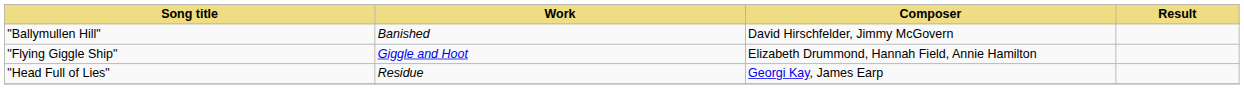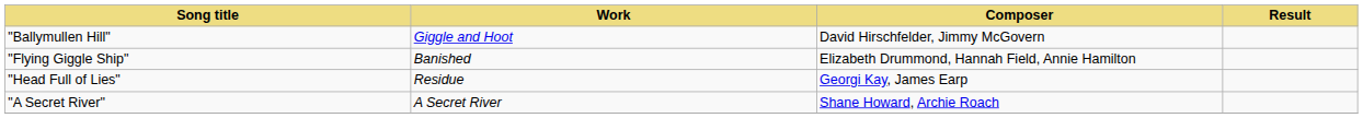 <table class="wikitable" width=100%>
 <tr>
 <th style="width:30%;background:#EEDD82;">Song title</th>
 <th style="width:30%;background:#EEDD82;">Work</th>
 <th style="width:30%;background:#EEDD82;">Composer</th>
 <th style="width:10%;background:#EEDD82;">Result<br></th>
 </tr>
 <tr>
 <td>"Ballymullen Hill"</td>
-<td><em>Banished</em></td>
+<td><em><a href='#'>Giggle and Hoot</a></em></td>
 <td>David Hirschfelder, Jimmy McGovern</td>
 <td></td>
 </tr>
 <tr>
 <td>"Flying Giggle Ship"</td>
-<td><em><a href='#'>Giggle and Hoot</a></em></td>
+<td><em>Banished</em></td>
 <td>Elizabeth Drummond, Hannah Field, Annie Hamilton</td>
 <td></td>
 </tr>
 <tr>
 <td>"Head Full of Lies"</td>
 <td><em>Residue</em></td>
 <td><a href='#'>Georgi Kay</a>, James Earp</td>
 <td></td>
 </tr>
 <tr>
+<td>"A Secret River"</td>
+<td><em>A Secret River</em></td>
+<td><a href='#'>Shane Howard</a>, <a href='#'>Archie Roach</a></td>
+<td></td>
+</tr>
+<tr>
 </tr>
 </table>
